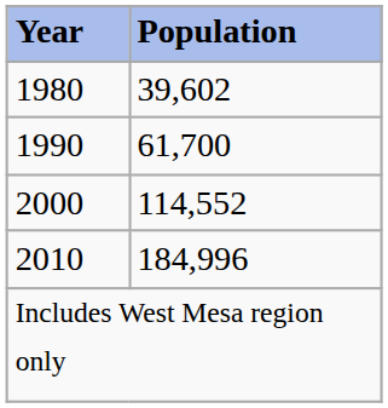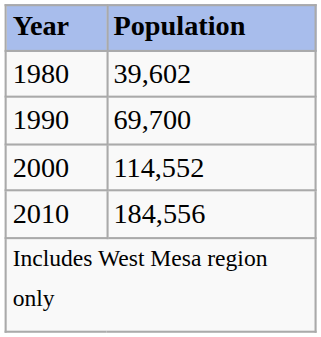 <table class="wikitable floatright" style="width: 17%; float: right; font-size: 0.85em;">
 <tr style="background:#a8bdec; font-weight:bold;">
 <td>Year</td>
 <td>Population</td>
 </tr>
 <tr>
 <td>1980</td>
 <td>39,602</td>
 </tr>
 <tr>
 <td>1990</td>
-<td>61,700</td>
+<td>69,700</td>
 </tr>
 <tr>
 <td>2000</td>
 <td>114,552</td>
 </tr>
 <tr>
 <td>2010</td>
-<td>184,996</td>
+<td>184,556</td>
 </tr>
 <tr>
 <td colspan=2><sup>Includes West Mesa region only</sup></td>
 </tr>
 </table>
